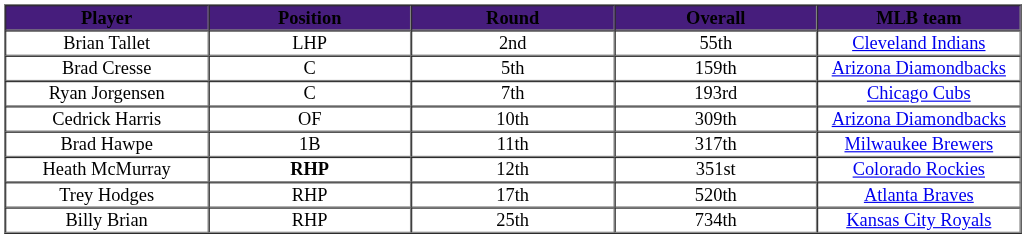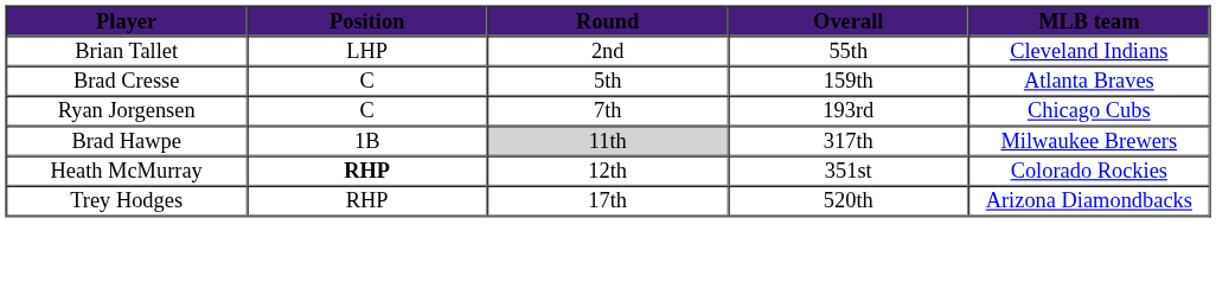 <table cellpadding="1" border="1" cellspacing="0" width="70%">
 <tr>
 <th bgcolor="#461D7C" width="20%"><span>Player</span></th>
 <th bgcolor="#461D7C" width="20%"><span>Position</span></th>
 <th bgcolor="#461D7C" width="20%"><span>Round</span></th>
 <th bgcolor="#461D7C" width="20%"><span>Overall</span></th>
 <th bgcolor="#461D7C" width="20%"><span>MLB team</span></th>
 </tr>
 <tr align="center">
 <td>Brian Tallet</td>
 <td>LHP</td>
 <td>2nd</td>
 <td>55th</td>
 <td><a href='#'>Cleveland Indians</a></td>
 </tr>
 <tr align="center">
 <td>Brad Cresse</td>
 <td>C</td>
 <td>5th</td>
 <td>159th</td>
-<td><a href='#'>Arizona Diamondbacks</a></td>
+<td><a href='#'>Atlanta Braves</a></td>
 </tr>
 <tr align="center">
 <td>Ryan Jorgensen</td>
 <td>C</td>
 <td>7th</td>
 <td>193rd</td>
 <td><a href='#'>Chicago Cubs</a></td>
 </tr>
 <tr align="center">
-<td>Cedrick Harris</td>
-<td>OF</td>
-<td>10th</td>
-<td>309th</td>
-<td><a href='#'>Arizona Diamondbacks</a></td>
-</tr>
-<tr align="center">
 <td>Brad Hawpe</td>
 <td>1B</td>
-<td>11th</td>
+<td style="background: lightgrey;">11th</td>
 <td>317th</td>
 <td><a href='#'>Milwaukee Brewers</a></td>
 </tr>
 <tr align="center">
 <td>Heath McMurray</td>
 <td><strong>RHP</strong></td>
 <td>12th</td>
 <td>351st</td>
 <td><a href='#'>Colorado Rockies</a></td>
 </tr>
 <tr align="center">
 <td>Trey Hodges</td>
 <td>RHP</td>
 <td>17th</td>
 <td>520th</td>
-<td><a href='#'>Atlanta Braves</a></td>
-</tr>
-<tr align="center">
-<td>Billy Brian</td>
-<td>RHP</td>
-<td>25th</td>
-<td>734th</td>
-<td><a href='#'>Kansas City Royals</a></td>
+<td><a href='#'>Arizona Diamondbacks</a></td>
 </tr>
 </table>
